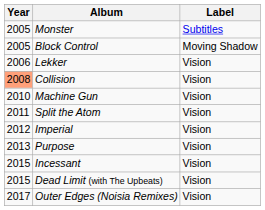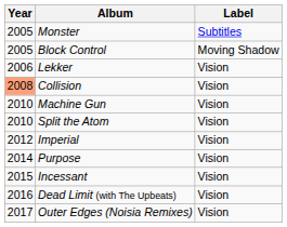 <table class="wikitable">
 <tr>
 <th>Year</th>
 <th>Album</th>
 <th>Label</th>
 </tr>
 <tr>
 <td>2005</td>
 <td><em>Monster</em></td>
 <td><a href='#'>Subtitles</a></td>
 </tr>
 <tr>
 <td>2005</td>
 <td><em>Block Control</em></td>
 <td>Moving Shadow</td>
 </tr>
 <tr>
 <td>2006</td>
 <td><em>Lekker</em></td>
 <td>Vision</td>
 </tr>
 <tr>
 <td style="background: lightsalmon;">2008</td>
 <td><em>Collision</em></td>
 <td>Vision</td>
 </tr>
 <tr>
 <td>2010</td>
 <td><em>Machine Gun</em></td>
 <td>Vision</td>
 </tr>
 <tr>
-<td>2011</td>
+<td>2010</td>
 <td><em>Split the Atom</em></td>
 <td>Vision</td>
 </tr>
 <tr>
 <td>2012</td>
 <td><em>Imperial</em></td>
 <td>Vision</td>
 </tr>
 <tr>
-<td>2013</td>
+<td>2014</td>
 <td><em>Purpose</em></td>
 <td>Vision</td>
 </tr>
 <tr>
 <td>2015</td>
 <td><em>Incessant</em></td>
 <td>Vision</td>
 </tr>
 <tr>
-<td>2015</td>
+<td>2016</td>
 <td><em>Dead Limit</em> <small>(with The Upbeats)</small></td>
 <td>Vision</td>
 </tr>
 <tr>
 <td>2017</td>
 <td><em>Outer Edges (Noisia Remixes)</em></td>
 <td>Vision</td>
 </tr>
 </table>
